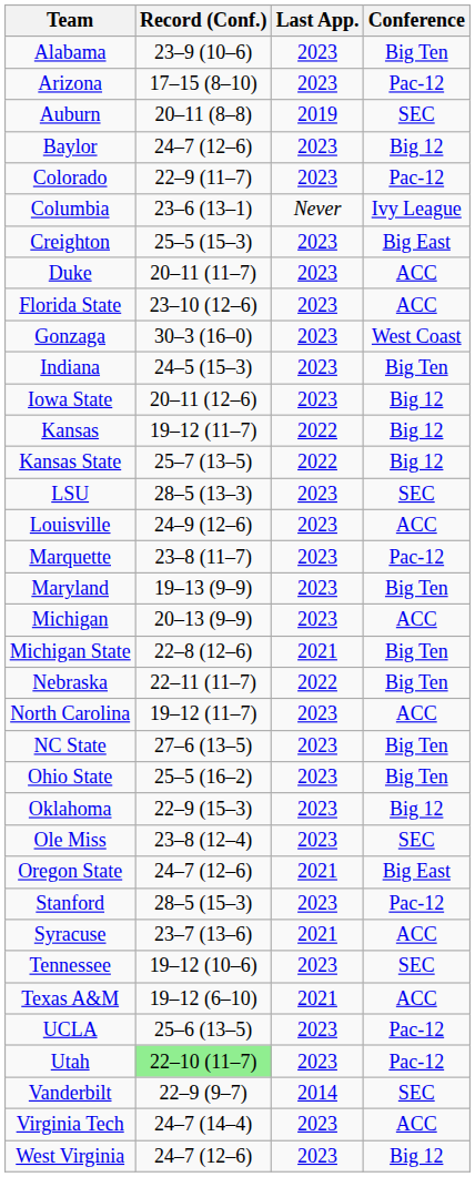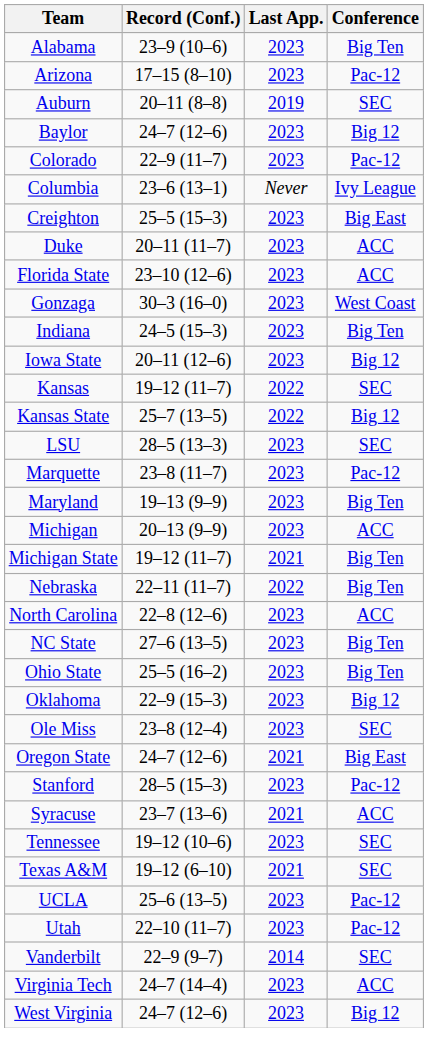 <table class="wikitable sortable" style="text-align:center;">
 <tr>
 <th>Team</th>
 <th class="unsortable">Record (Conf.)</th>
 <th>Last App.</th>
 <th>Conference</th>
 </tr>
 <tr>
 <td><a href='#'>Alabama</a></td>
 <td>23–9 (10–6)</td>
 <td><a href='#'>2023</a></td>
 <td><a href='#'>Big Ten</a></td>
 </tr>
 <tr>
 <td><a href='#'>Arizona</a></td>
 <td>17–15 (8–10)</td>
 <td><a href='#'>2023</a></td>
 <td><a href='#'>Pac-12</a></td>
 </tr>
 <tr>
 <td><a href='#'>Auburn</a></td>
 <td>20–11 (8–8)</td>
 <td><a href='#'>2019</a></td>
 <td><a href='#'>SEC</a></td>
 </tr>
 <tr>
 <td><a href='#'>Baylor</a></td>
 <td>24–7 (12–6)</td>
 <td><a href='#'>2023</a></td>
 <td><a href='#'>Big 12</a></td>
 </tr>
 <tr>
 <td><a href='#'>Colorado</a></td>
 <td>22–9 (11–7)</td>
 <td><a href='#'>2023</a></td>
 <td><a href='#'>Pac-12</a></td>
 </tr>
 <tr>
 <td><a href='#'>Columbia</a></td>
 <td>23–6 (13–1)</td>
 <td><em>Never</em></td>
 <td><a href='#'>Ivy League</a></td>
 </tr>
 <tr>
 <td><a href='#'>Creighton</a></td>
 <td>25–5 (15–3)</td>
 <td><a href='#'>2023</a></td>
 <td><a href='#'>Big East</a></td>
 </tr>
 <tr>
 <td><a href='#'>Duke</a></td>
 <td>20–11 (11–7)</td>
 <td><a href='#'>2023</a></td>
 <td><a href='#'>ACC</a></td>
 </tr>
 <tr>
 <td><a href='#'>Florida State</a></td>
 <td>23–10 (12–6)</td>
 <td><a href='#'>2023</a></td>
 <td><a href='#'>ACC</a></td>
 </tr>
 <tr>
 <td><a href='#'>Gonzaga</a></td>
 <td>30–3 (16–0)</td>
 <td><a href='#'>2023</a></td>
 <td><a href='#'>West Coast</a></td>
 </tr>
 <tr>
 <td><a href='#'>Indiana</a></td>
 <td>24–5 (15–3)</td>
 <td><a href='#'>2023</a></td>
 <td><a href='#'>Big Ten</a></td>
 </tr>
 <tr>
 <td><a href='#'>Iowa State</a></td>
 <td>20–11 (12–6)</td>
 <td><a href='#'>2023</a></td>
 <td><a href='#'>Big 12</a></td>
 </tr>
 <tr>
 <td><a href='#'>Kansas</a></td>
 <td>19–12 (11–7)</td>
 <td><a href='#'>2022</a></td>
-<td><a href='#'>Big 12</a></td>
+<td><a href='#'>SEC</a></td>
 </tr>
 <tr>
 <td><a href='#'>Kansas State</a></td>
 <td>25–7 (13–5)</td>
 <td><a href='#'>2022</a></td>
 <td><a href='#'>Big 12</a></td>
 </tr>
 <tr>
 <td><a href='#'>LSU</a></td>
 <td>28–5 (13–3)</td>
 <td><a href='#'>2023</a></td>
 <td><a href='#'>SEC</a></td>
-</tr>
-<tr>
-<td><a href='#'>Louisville</a></td>
-<td>24–9 (12–6)</td>
-<td><a href='#'>2023</a></td>
-<td><a href='#'>ACC</a></td>
 </tr>
 <tr>
 <td><a href='#'>Marquette</a></td>
 <td>23–8 (11–7)</td>
 <td><a href='#'>2023</a></td>
 <td><a href='#'>Pac-12</a></td>
 </tr>
 <tr>
 <td><a href='#'>Maryland</a></td>
 <td>19–13 (9–9)</td>
 <td><a href='#'>2023</a></td>
 <td><a href='#'>Big Ten</a></td>
 </tr>
 <tr>
 <td><a href='#'>Michigan</a></td>
 <td>20–13 (9–9)</td>
 <td><a href='#'>2023</a></td>
 <td><a href='#'>ACC</a></td>
 </tr>
 <tr>
 <td><a href='#'>Michigan State</a></td>
-<td>22–8 (12–6)</td>
+<td>19–12 (11–7)</td>
 <td><a href='#'>2021</a></td>
 <td><a href='#'>Big Ten</a></td>
 </tr>
 <tr>
 <td><a href='#'>Nebraska</a></td>
 <td>22–11 (11–7)</td>
 <td><a href='#'>2022</a></td>
 <td><a href='#'>Big Ten</a></td>
 </tr>
 <tr>
 <td><a href='#'>North Carolina</a></td>
-<td>19–12 (11–7)</td>
+<td>22–8 (12–6)</td>
 <td><a href='#'>2023</a></td>
 <td><a href='#'>ACC</a></td>
 </tr>
 <tr>
 <td><a href='#'>NC State</a></td>
 <td>27–6 (13–5)</td>
 <td><a href='#'>2023</a></td>
 <td><a href='#'>Big Ten</a></td>
 </tr>
 <tr>
 <td><a href='#'>Ohio State</a></td>
 <td>25–5 (16–2)</td>
 <td><a href='#'>2023</a></td>
 <td><a href='#'>Big Ten</a></td>
 </tr>
 <tr>
 <td><a href='#'>Oklahoma</a></td>
 <td>22–9 (15–3)</td>
 <td><a href='#'>2023</a></td>
 <td><a href='#'>Big 12</a></td>
 </tr>
 <tr>
 <td><a href='#'>Ole Miss</a></td>
 <td>23–8 (12–4)</td>
 <td><a href='#'>2023</a></td>
 <td><a href='#'>SEC</a></td>
 </tr>
 <tr>
 <td><a href='#'>Oregon State</a></td>
 <td>24–7 (12–6)</td>
 <td><a href='#'>2021</a></td>
 <td><a href='#'>Big East</a></td>
 </tr>
 <tr>
 <td><a href='#'>Stanford</a></td>
 <td>28–5 (15–3)</td>
 <td><a href='#'>2023</a></td>
 <td><a href='#'>Pac-12</a></td>
 </tr>
 <tr>
 <td><a href='#'>Syracuse</a></td>
 <td>23–7 (13–6)</td>
 <td><a href='#'>2021</a></td>
 <td><a href='#'>ACC</a></td>
 </tr>
 <tr>
 <td><a href='#'>Tennessee</a></td>
 <td>19–12 (10–6)</td>
 <td><a href='#'>2023</a></td>
 <td><a href='#'>SEC</a></td>
 </tr>
 <tr>
 <td><a href='#'>Texas A&M</a></td>
 <td>19–12 (6–10)</td>
 <td><a href='#'>2021</a></td>
-<td><a href='#'>ACC</a></td>
+<td><a href='#'>SEC</a></td>
 </tr>
 <tr>
 <td><a href='#'>UCLA</a></td>
 <td>25–6 (13–5)</td>
 <td><a href='#'>2023</a></td>
 <td><a href='#'>Pac-12</a></td>
 </tr>
 <tr>
 <td><a href='#'>Utah</a></td>
-<td style="background: lightgreen;">22–10 (11–7)</td>
+<td>22–10 (11–7)</td>
 <td><a href='#'>2023</a></td>
 <td><a href='#'>Pac-12</a></td>
 </tr>
 <tr>
 <td><a href='#'>Vanderbilt</a></td>
 <td>22–9 (9–7)</td>
 <td><a href='#'>2014</a></td>
 <td><a href='#'>SEC</a></td>
 </tr>
 <tr>
 <td><a href='#'>Virginia Tech</a></td>
 <td>24–7 (14–4)</td>
 <td><a href='#'>2023</a></td>
 <td><a href='#'>ACC</a></td>
 </tr>
 <tr>
 <td><a href='#'>West Virginia</a></td>
 <td>24–7 (12–6)</td>
 <td><a href='#'>2023</a></td>
 <td><a href='#'>Big 12</a></td>
 </tr>
 </table>
